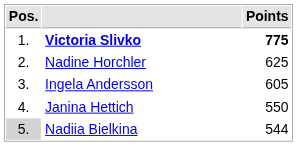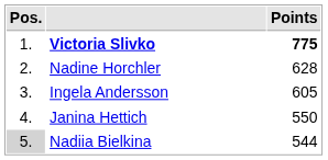 <table cellspacing="1" cellpadding="3" style="border:1px solid #AAAAAA;font-size:90%">
 <tr bgcolor="#E4E4E4">
 <th style="border-bottom:1px solid #AAAAAA" width=10>Pos.</th>
 <th style="border-bottom:1px solid #AAAAAA" width=200></th>
 <th style="border-bottom:1px solid #AAAAAA" width=20>Points</th>
 </tr>
 <tr>
 <td align=center>1.</td>
 <td> <strong><a href='#'>Victoria Slivko</a></strong></td>
 <td align=right><strong>775</strong></td>
 </tr>
 <tr>
 <td align=center>2.</td>
 <td> <a href='#'>Nadine Horchler</a></td>
-<td align=right>625</td>
+<td align=right>628</td>
 </tr>
 <tr>
 <td align=center>3.</td>
 <td> <a href='#'>Ingela Andersson</a></td>
 <td align=right>605</td>
 </tr>
 <tr>
 <td align=center>4.</td>
 <td> <a href='#'>Janina Hettich</a></td>
 <td align=right>550</td>
 </tr>
 <tr>
 <td align=center style="background: lightgrey;">5.</td>
 <td> <a href='#'>Nadiia Bielkina</a></td>
 <td align=right>544</td>
 </tr>
 </table>
